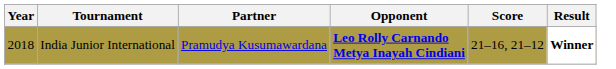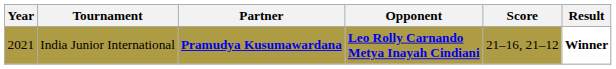 <table class="sortable wikitable" style="font-size: 90%">
 <tr>
 <th>Year</th>
 <th>Tournament</th>
 <th>Partner</th>
 <th>Opponent</th>
 <th>Score</th>
 <th>Result</th>
 </tr>
 <tr style="background:#AE9C45">
-<td align="center">2018</td>
+<td align="center">2021</td>
 <td align="left">India Junior International</td>
-<td align="left"> <a href='#'>Pramudya Kusumawardana</a></td>
+<td align="left"><strong> <a href='#'>Pramudya Kusumawardana</a></strong></td>
 <td align="left"><strong> <a href='#'>Leo Rolly Carnando</a><br> <a href='#'>Metya Inayah Cindiani</a></strong></td>
 <td align="left">21–16, 21–12</td>
 <td style="text-align:left; background:white"> <strong>Winner</strong></td>
 </tr>
 </table>
